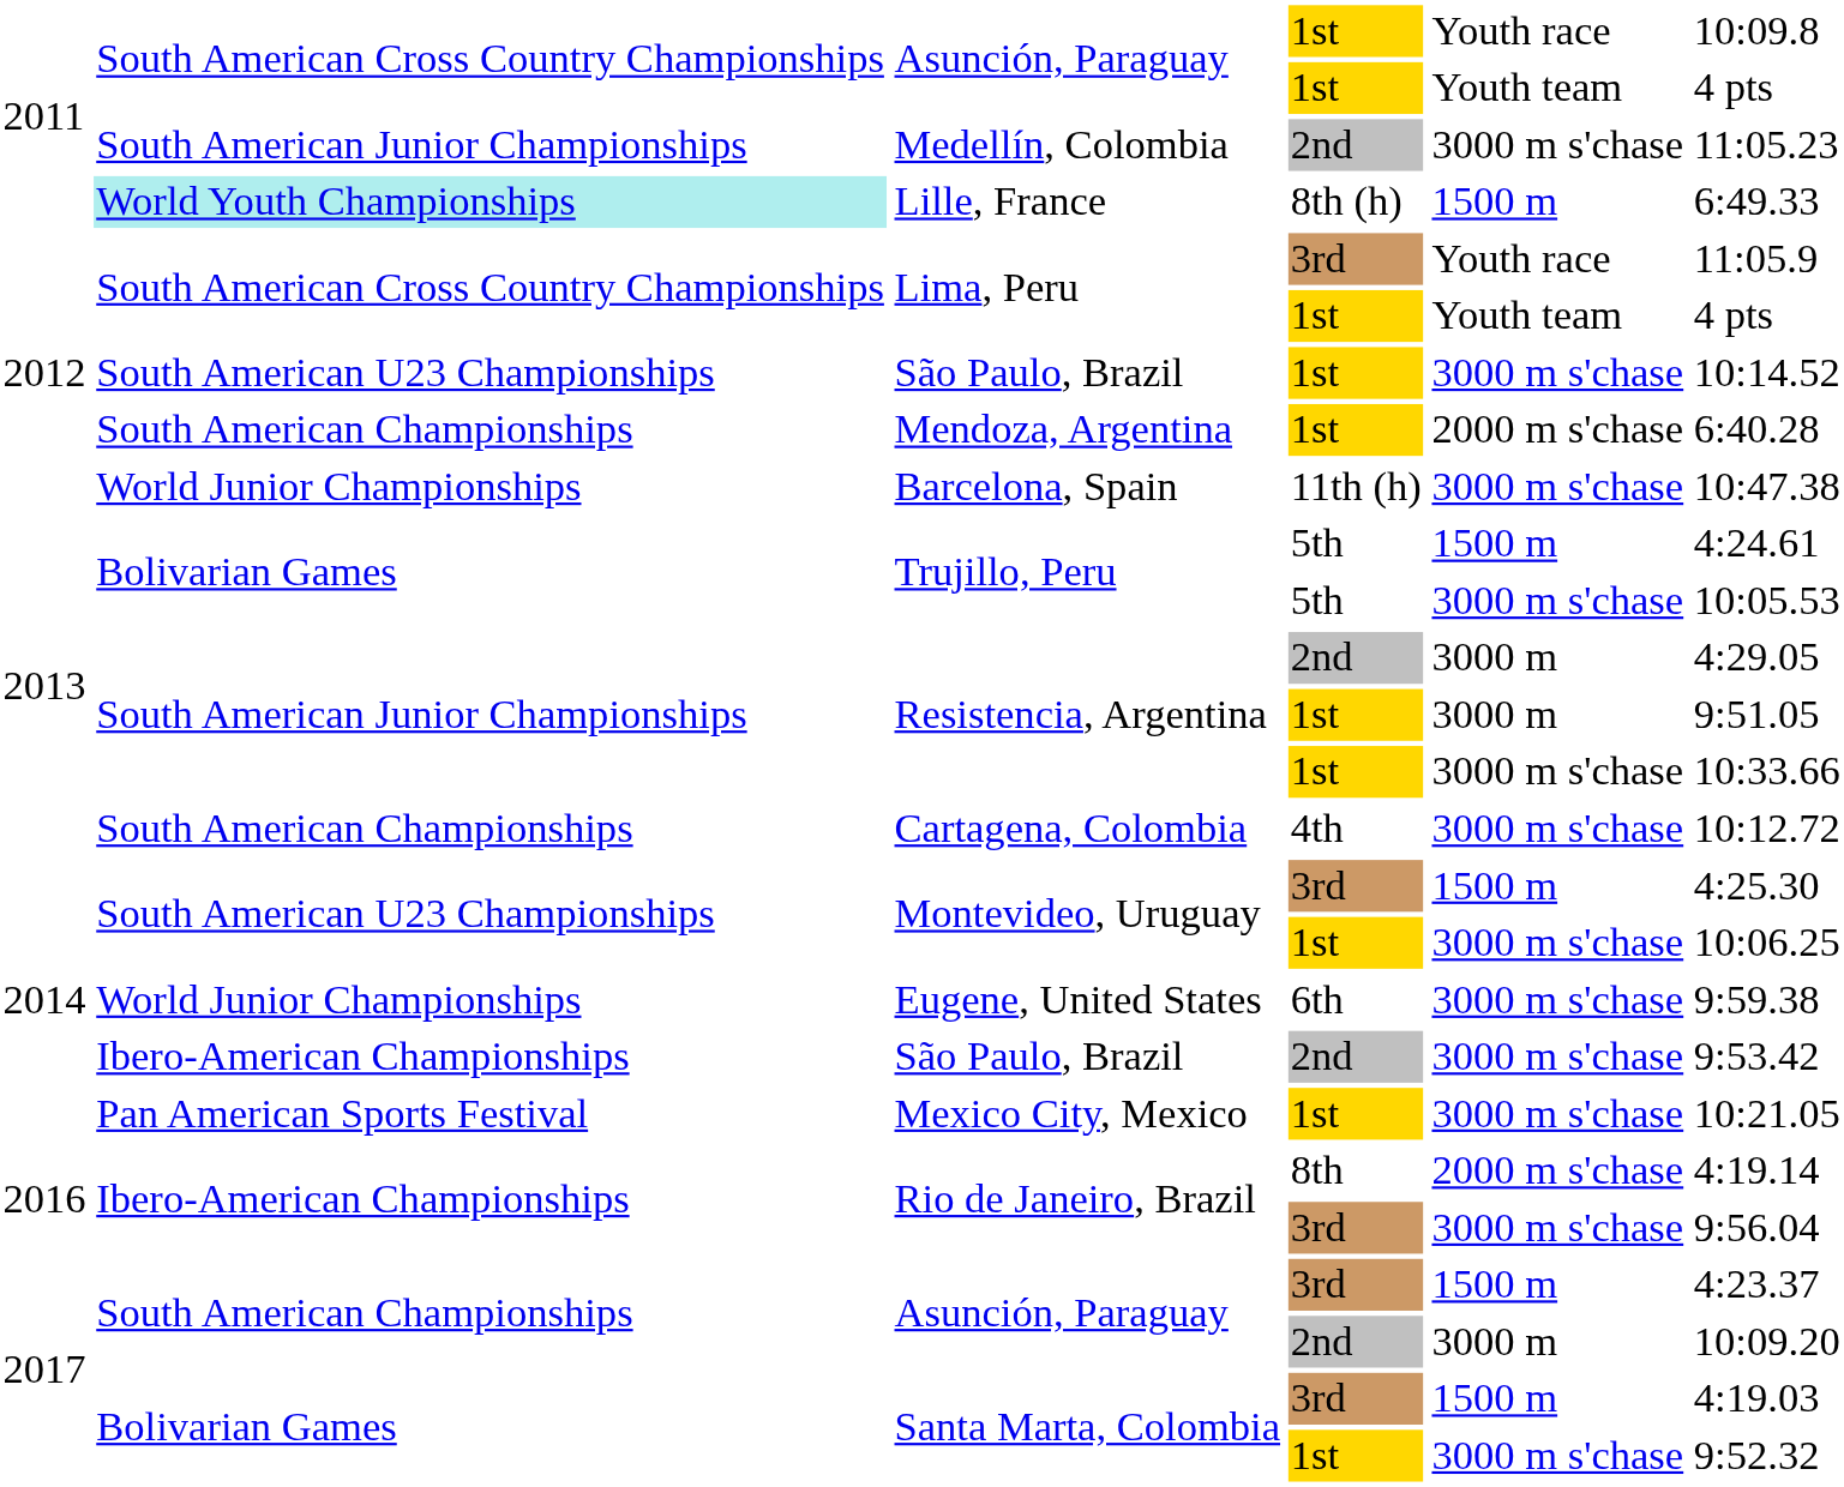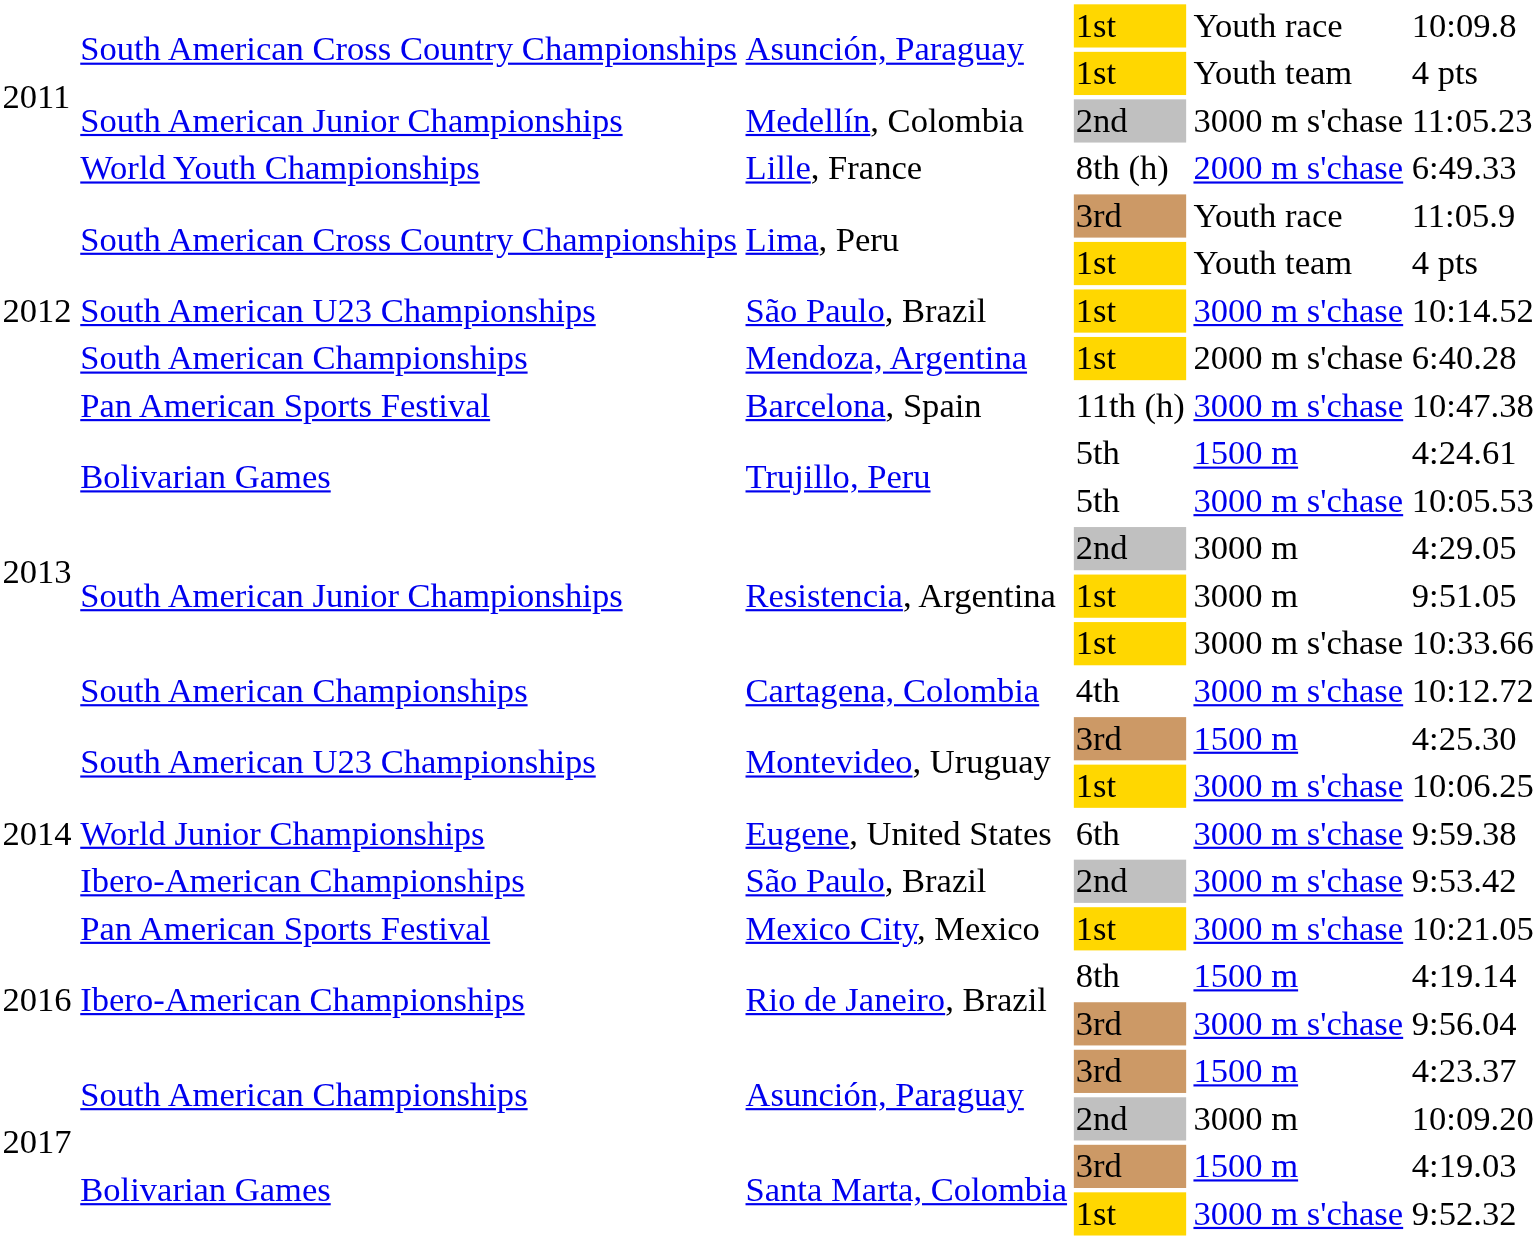 <table>
 <tr>
 <td rowspan=4>2011</td>
 <td rowspan=2><a href='#'>South American Cross Country Championships</a></td>
 <td rowspan=2><a href='#'>Asunción, Paraguay</a></td>
 <td bgcolor=gold>1st</td>
 <td>Youth race</td>
 <td>10:09.8</td>
 </tr>
 <tr>
 <td bgcolor=gold>1st</td>
 <td>Youth team</td>
 <td>4 pts</td>
 </tr>
 <tr>
 <td><a href='#'>South American Junior Championships</a></td>
 <td><a href='#'>Medellín</a>, Colombia</td>
 <td bgcolor=silver>2nd</td>
 <td>3000 m s'chase</td>
 <td>11:05.23</td>
 </tr>
 <tr>
-<td style="background: paleturquoise;"><a href='#'>World Youth Championships</a></td>
+<td><a href='#'>World Youth Championships</a></td>
 <td><a href='#'>Lille</a>, France</td>
 <td>8th (h)</td>
-<td><a href='#'>1500 m</a></td>
+<td><a href='#'>2000 m s'chase</a></td>
 <td>6:49.33</td>
 </tr>
 <tr>
 <td rowspan=5>2012</td>
 <td rowspan=2><a href='#'>South American Cross Country Championships</a></td>
 <td rowspan=2><a href='#'>Lima</a>, Peru</td>
 <td bgcolor=cc9966>3rd</td>
 <td>Youth race</td>
 <td>11:05.9</td>
 </tr>
 <tr>
 <td bgcolor=gold>1st</td>
 <td>Youth team</td>
 <td>4 pts</td>
 </tr>
 <tr>
 <td><a href='#'>South American U23 Championships</a></td>
 <td><a href='#'>São Paulo</a>, Brazil</td>
 <td bgcolor=gold>1st</td>
 <td><a href='#'>3000 m s'chase</a></td>
 <td>10:14.52</td>
 </tr>
 <tr>
 <td><a href='#'>South American Championships</a></td>
 <td><a href='#'>Mendoza, Argentina</a></td>
 <td bgcolor=gold>1st</td>
 <td>2000 m s'chase</td>
 <td>6:40.28</td>
 </tr>
 <tr>
-<td><a href='#'>World Junior Championships</a></td>
+<td><a href='#'>Pan American Sports Festival</a></td>
 <td><a href='#'>Barcelona</a>, Spain</td>
 <td>11th (h)</td>
 <td><a href='#'>3000 m s'chase</a></td>
 <td>10:47.38</td>
 </tr>
 <tr>
 <td rowspan=6>2013</td>
 <td rowspan=2><a href='#'>Bolivarian Games</a></td>
 <td rowspan=2><a href='#'>Trujillo, Peru</a></td>
 <td>5th</td>
 <td><a href='#'>1500 m</a></td>
 <td>4:24.61</td>
 </tr>
 <tr>
 <td>5th</td>
 <td><a href='#'>3000 m s'chase</a></td>
 <td>10:05.53</td>
 </tr>
 <tr>
 <td rowspan=3><a href='#'>South American Junior Championships</a></td>
 <td rowspan=3><a href='#'>Resistencia</a>, Argentina</td>
 <td bgcolor=silver>2nd</td>
 <td>3000 m</td>
 <td>4:29.05</td>
 </tr>
 <tr>
 <td bgcolor=gold>1st</td>
 <td>3000 m</td>
 <td>9:51.05</td>
 </tr>
 <tr>
 <td bgcolor=gold>1st</td>
 <td>3000 m s'chase</td>
 <td>10:33.66 </td>
 </tr>
 <tr>
 <td><a href='#'>South American Championships</a></td>
 <td><a href='#'>Cartagena, Colombia</a></td>
 <td>4th</td>
 <td><a href='#'>3000 m s'chase</a></td>
 <td>10:12.72 </td>
 </tr>
 <tr>
 <td rowspan=5>2014</td>
 <td rowspan=2><a href='#'>South American U23 Championships</a></td>
 <td rowspan=2><a href='#'>Montevideo</a>, Uruguay</td>
 <td bgcolor=cc9966>3rd</td>
 <td><a href='#'>1500 m</a></td>
 <td>4:25.30</td>
 </tr>
 <tr>
 <td bgcolor=gold>1st</td>
 <td><a href='#'>3000 m s'chase</a></td>
 <td>10:06.25 </td>
 </tr>
 <tr>
 <td><a href='#'>World Junior Championships</a></td>
 <td><a href='#'>Eugene</a>, United States</td>
 <td>6th</td>
 <td><a href='#'>3000 m s'chase</a></td>
 <td>9:59.38</td>
 </tr>
 <tr>
 <td><a href='#'>Ibero-American Championships</a></td>
 <td><a href='#'>São Paulo</a>, Brazil</td>
 <td bgcolor=silver>2nd</td>
 <td><a href='#'>3000 m s'chase</a></td>
 <td>9:53.42 </td>
 </tr>
 <tr>
 <td><a href='#'>Pan American Sports Festival</a></td>
 <td><a href='#'>Mexico City</a>, Mexico</td>
 <td bgcolor=gold>1st</td>
 <td><a href='#'>3000 m s'chase</a></td>
 <td>10:21.05</td>
 </tr>
 <tr>
 <td rowspan=2>2016</td>
 <td rowspan=2><a href='#'>Ibero-American Championships</a></td>
 <td rowspan=2><a href='#'>Rio de Janeiro</a>, Brazil</td>
 <td>8th</td>
-<td><a href='#'>2000 m s'chase</a></td>
+<td><a href='#'>1500 m</a></td>
 <td>4:19.14</td>
 </tr>
 <tr>
 <td bgcolor=cc9966>3rd</td>
 <td><a href='#'>3000 m s'chase</a></td>
 <td>9:56.04</td>
 </tr>
 <tr>
 <td rowspan=4>2017</td>
 <td rowspan=2><a href='#'>South American Championships</a></td>
 <td rowspan=2><a href='#'>Asunción, Paraguay</a></td>
 <td bgcolor=cc9966>3rd</td>
 <td><a href='#'>1500 m</a></td>
 <td>4:23.37</td>
 </tr>
 <tr>
 <td bgcolor=silver>2nd</td>
 <td>3000 m</td>
 <td>10:09.20</td>
 </tr>
 <tr>
 <td rowspan=2><a href='#'>Bolivarian Games</a></td>
 <td rowspan=2><a href='#'>Santa Marta, Colombia</a></td>
 <td bgcolor=cc9966>3rd</td>
 <td><a href='#'>1500 m</a></td>
 <td>4:19.03</td>
 </tr>
 <tr>
 <td bgcolor=gold>1st</td>
 <td><a href='#'>3000 m s'chase</a></td>
 <td>9:52.32</td>
 </tr>
 </table>
